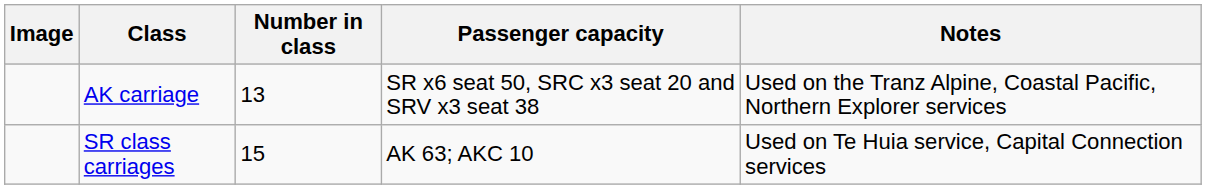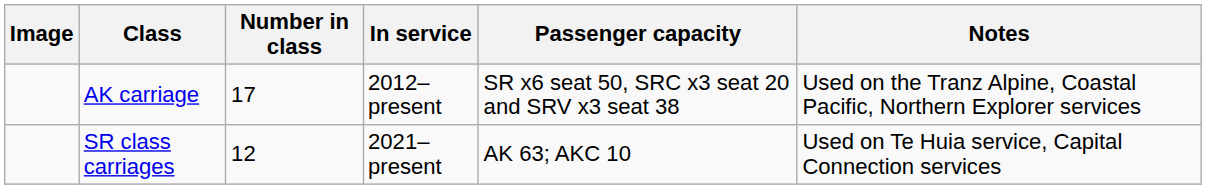 <table class="wikitable">
 <tr>
 <th>Image</th>
 <th>Class</th>
 <th>Number in class</th>
+<th>In service</th>
 <th>Passenger capacity</th>
 <th>Notes</th>
 </tr>
 <tr>
 <td></td>
 <td><a href='#'>AK carriage</a></td>
-<td>13</td>
+<td>17</td>
+<td>2012–present</td>
 <td>SR x6 seat 50, SRC x3 seat 20 and SRV x3 seat 38</td>
 <td>Used on the Tranz Alpine, Coastal Pacific, Northern Explorer services</td>
 </tr>
 <tr>
 <td></td>
 <td><a href='#'>SR class carriages</a></td>
-<td>15</td>
+<td>12</td>
+<td>2021–present</td>
 <td>AK 63; AKC 10</td>
 <td>Used on Te Huia service, Capital Connection  services</td>
 </tr>
 </table>
